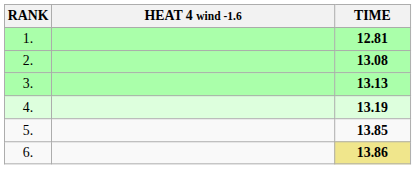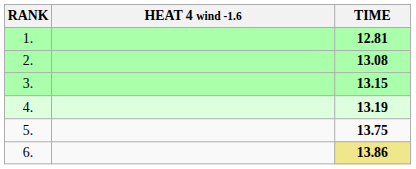 <table class="wikitable" style="border-collapse: collapse; font-size: 90%;">
 <tr>
 <th>RANK</th>
 <th style="width: 20em">HEAT 4 <small>wind -1.6</small></th>
 <th style="width: 5em">TIME</th>
 </tr>
 <tr style="background:#aaffaa;">
 <td align="center">1.</td>
 <td></td>
 <td align="center"><strong>12.81</strong></td>
 </tr>
 <tr style="background:#aaffaa;">
 <td align="center">2.</td>
 <td></td>
 <td align="center"><strong>13.08</strong></td>
 </tr>
 <tr style="background:#aaffaa;">
 <td align="center">3.</td>
 <td></td>
-<td align="center"><strong>13.13</strong></td>
+<td align="center"><strong>13.15</strong></td>
 </tr>
 <tr style="background:#ddffdd;">
 <td align="center">4.</td>
 <td></td>
 <td align="center"><strong>13.19</strong></td>
 </tr>
 <tr>
 <td align="center">5.</td>
 <td></td>
-<td align="center"><strong>13.85</strong></td>
+<td align="center"><strong>13.75</strong></td>
 </tr>
 <tr>
 <td align="center">6.</td>
 <td></td>
 <td align="center" style="background: khaki;"><strong>13.86</strong></td>
 </tr>
 </table>
